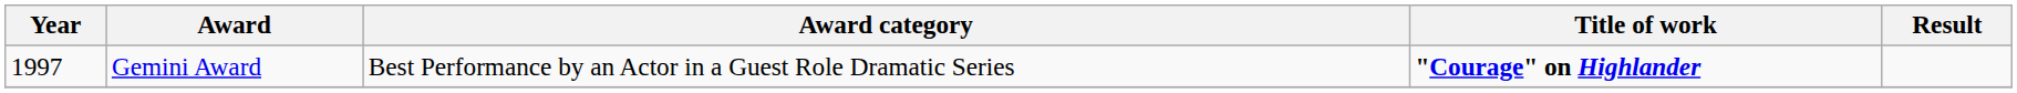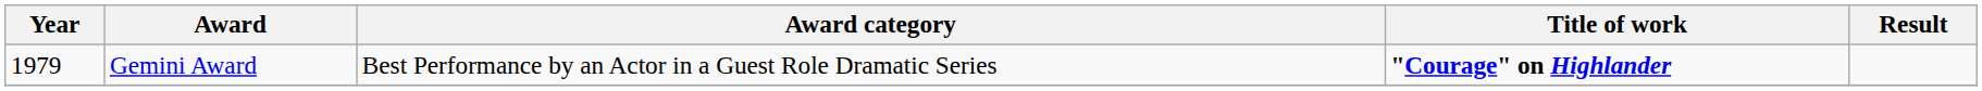 <table class="wikitable sortable" style="width:99%;">
 <tr>
 <th>Year</th>
 <th>Award</th>
 <th>Award category</th>
 <th>Title of work</th>
 <th>Result</th>
 </tr>
 <tr>
-<td>1997</td>
+<td>1979</td>
 <td><a href='#'>Gemini Award</a></td>
 <td>Best Performance by an Actor in a Guest Role Dramatic Series</td>
 <td><strong>"<a href='#'>Courage</a>" on <em><a href='#'>Highlander</a></em></strong></td>
 <td></td>
 </tr>
 <tr>
 </tr>
 </table>
